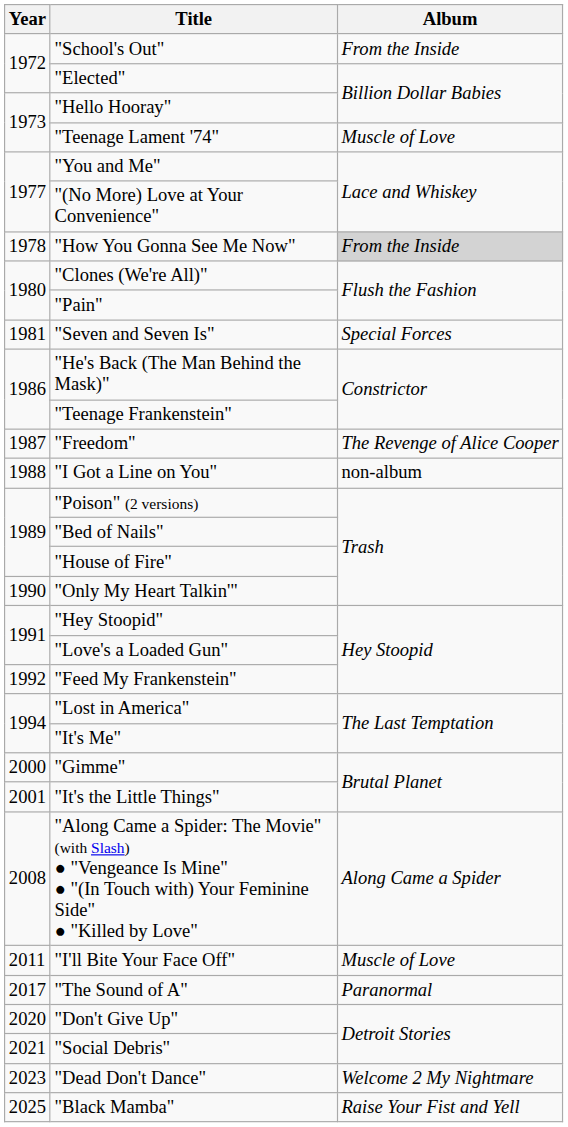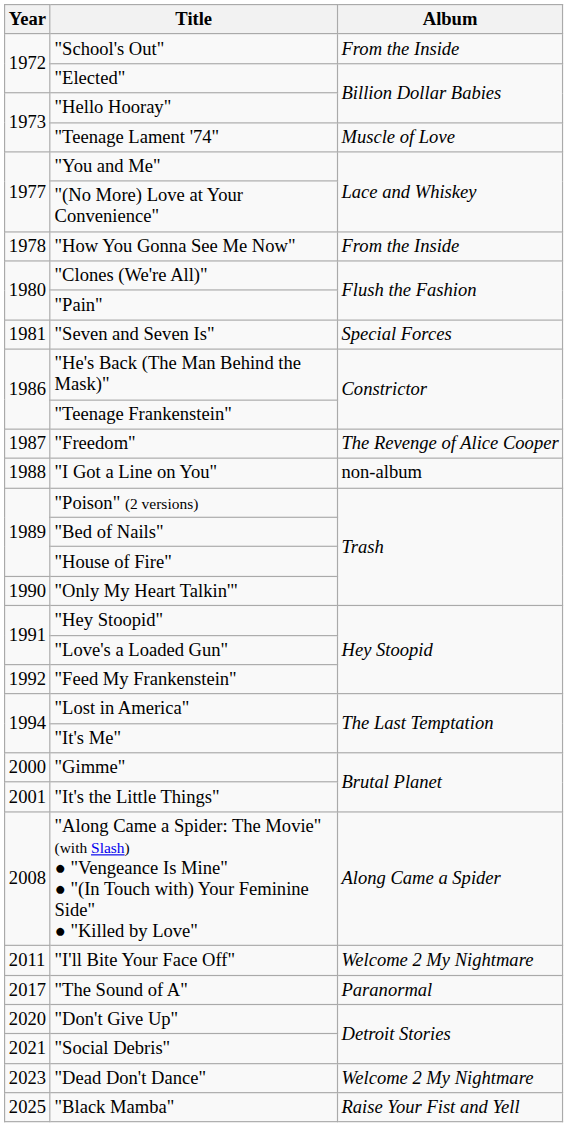 <table class="wikitable plainrowheaders">
 <tr>
 <th scope="col">Year</th>
 <th scope="col" style="width:15em;">Title</th>
 <th scope="col">Album</th>
 </tr>
 <tr>
 <td rowspan="2">1972</td>
 <td>"School's Out"</td>
 <td><em>From the Inside</em></td>
 </tr>
 <tr>
 <td>"Elected"</td>
 <td rowspan="2"><em>Billion Dollar Babies</em></td>
 </tr>
 <tr>
 <td rowspan="2">1973</td>
 <td>"Hello Hooray"</td>
 </tr>
 <tr>
 <td>"Teenage Lament '74"</td>
 <td><em>Muscle of Love</em></td>
 </tr>
 <tr>
 <td rowspan="2">1977</td>
 <td>"You and Me"</td>
 <td rowspan="2"><em>Lace and Whiskey</em></td>
 </tr>
 <tr>
 <td>"(No More) Love at Your Convenience"</td>
 </tr>
 <tr>
 <td>1978</td>
 <td>"How You Gonna See Me Now"</td>
-<td style="background: lightgrey;"><em>From the Inside</em></td>
+<td><em>From the Inside</em></td>
 </tr>
 <tr>
 <td rowspan="2">1980</td>
 <td>"Clones (We're All)"</td>
 <td rowspan="2"><em>Flush the Fashion</em></td>
 </tr>
 <tr>
 <td>"Pain"</td>
 </tr>
 <tr>
 <td>1981</td>
 <td>"Seven and Seven Is"</td>
 <td><em>Special Forces</em></td>
 </tr>
 <tr>
 <td rowspan="2">1986</td>
 <td>"He's Back (The Man Behind the Mask)"</td>
 <td rowspan="2"><em>Constrictor</em></td>
 </tr>
 <tr>
 <td>"Teenage Frankenstein"</td>
 </tr>
 <tr>
 <td>1987</td>
 <td>"Freedom"</td>
 <td><em>The Revenge of Alice Cooper</em></td>
 </tr>
 <tr>
 <td>1988</td>
 <td>"I Got a Line on You"</td>
 <td>non-album</td>
 </tr>
 <tr>
 <td rowspan="3">1989</td>
 <td>"Poison" <small>(2 versions)</small></td>
 <td rowspan="4"><em>Trash</em></td>
 </tr>
 <tr>
 <td>"Bed of Nails"</td>
 </tr>
 <tr>
 <td>"House of Fire"</td>
 </tr>
 <tr>
 <td>1990</td>
 <td>"Only My Heart Talkin'"</td>
 </tr>
 <tr>
 <td rowspan="2">1991</td>
 <td>"Hey Stoopid"</td>
 <td rowspan="3"><em>Hey Stoopid</em></td>
 </tr>
 <tr>
 <td>"Love's a Loaded Gun"</td>
 </tr>
 <tr>
 <td>1992</td>
 <td>"Feed My Frankenstein"</td>
 </tr>
 <tr>
 <td rowspan="2">1994</td>
 <td>"Lost in America"</td>
 <td rowspan="2"><em>The Last Temptation</em></td>
 </tr>
 <tr>
 <td>"It's Me"</td>
 </tr>
 <tr>
 <td>2000</td>
 <td>"Gimme"</td>
 <td rowspan="2"><em>Brutal Planet</em></td>
 </tr>
 <tr>
 <td>2001</td>
 <td>"It's the Little Things"</td>
 </tr>
 <tr>
 <td>2008</td>
 <td>"Along Came a Spider: The Movie" <small>(with <a href='#'>Slash</a>)</small><br>● "Vengeance Is Mine"<br>● "(In Touch with) Your Feminine Side"<br>● "Killed by Love"</td>
 <td><em>Along Came a Spider</em></td>
 </tr>
 <tr>
 <td>2011</td>
 <td>"I'll Bite Your Face Off"</td>
-<td><em>Muscle of Love</em></td>
+<td><em>Welcome 2 My Nightmare</em></td>
 </tr>
 <tr>
 <td>2017</td>
 <td>"The Sound of A"</td>
 <td><em>Paranormal</em></td>
 </tr>
 <tr>
 <td>2020</td>
 <td>"Don't Give Up"</td>
 <td rowspan="2"><em>Detroit Stories</em></td>
 </tr>
 <tr>
 <td>2021</td>
 <td>"Social Debris"</td>
 </tr>
 <tr>
 <td>2023</td>
 <td>"Dead Don't Dance"</td>
 <td><em>Welcome 2 My Nightmare</em></td>
 </tr>
 <tr>
 <td>2025</td>
 <td>"Black Mamba"</td>
 <td><em>Raise Your Fist and Yell</em></td>
 </tr>
 </table>
